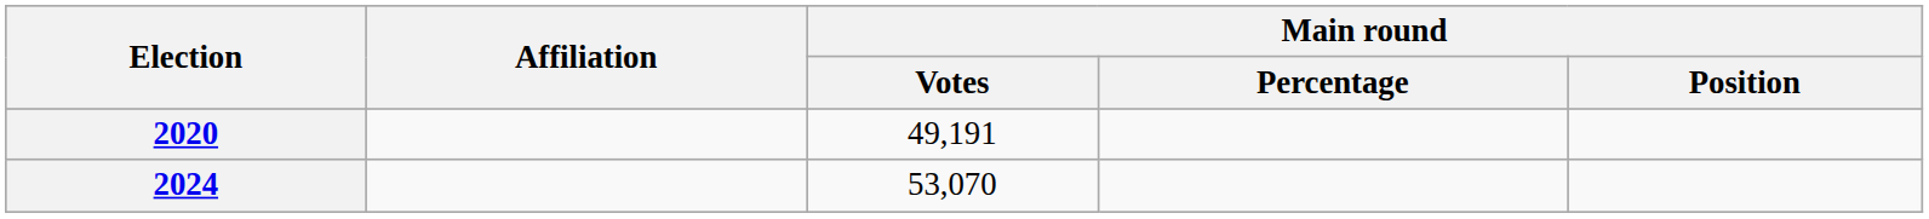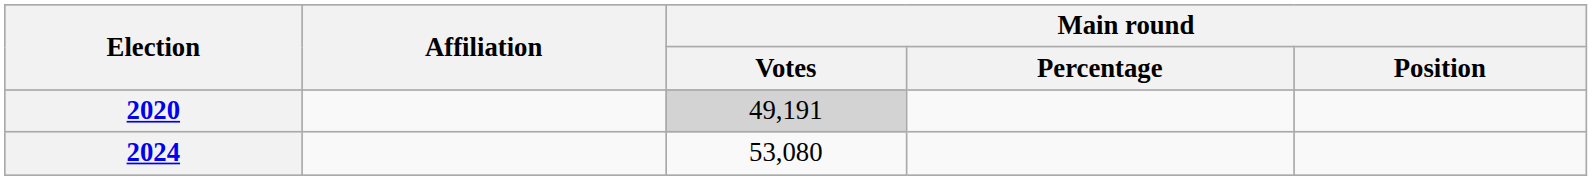 <table class=wikitable width=75%>
 <tr>
 <th rowspan=2>Election</th>
 <th rowspan=2>Affiliation</th>
 <th colspan=3>Main round</th>
 </tr>
 <tr>
 <th>Votes</th>
 <th>Percentage</th>
 <th>Position</th>
 </tr>
 <tr align=center>
 <th><a href='#'>2020</a></th>
 <td></td>
-<td>49,191</td>
+<td style="background: lightgrey;">49,191</td>
 <td></td>
 <td></td>
 </tr>
 <tr align=center>
 <th><a href='#'>2024</a></th>
 <td></td>
-<td>53,070</td>
+<td>53,080</td>
 <td></td>
 <td></td>
 </tr>
 </table>
